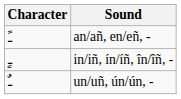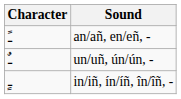 <table class="wikitable">
 <tr>
 <th>Character</th>
 <th>Sound</th>
 </tr>
 <tr>
 <td>ـً</td>
 <td>an/añ, en/eñ, -</td>
 </tr>
 <tr>
+<td>ـٌ</td>
+<td>un/uñ, ún/ún, -</td>
+</tr>
+<tr>
 <td>ـٍ</td>
 <td>in/iñ, ín/íñ, în/îñ, -</td>
 </tr>
-<tr>
-<td>ـٌ</td>
-<td>un/uñ, ún/ún, -</td>
-</tr>
 </table>
